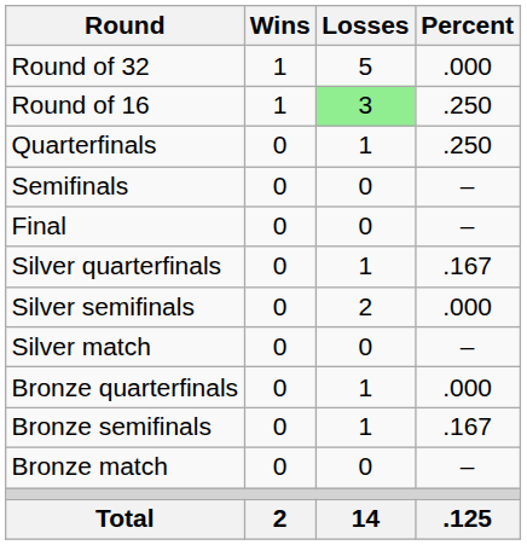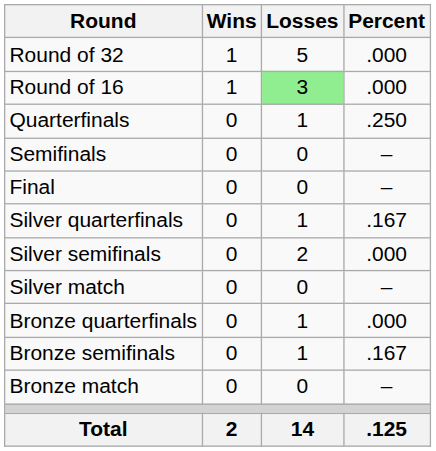 <table class=wikitable>
 <tr>
 <th>Round</th>
 <th>Wins</th>
 <th>Losses</th>
 <th>Percent</th>
 </tr>
 <tr align=center>
 <td align=left>Round of 32</td>
 <td>1</td>
 <td>5</td>
 <td>.000</td>
 </tr>
 <tr align=center>
 <td align=left>Round of 16</td>
 <td>1</td>
 <td style="background: lightgreen;">3</td>
-<td>.250</td>
+<td>.000</td>
 </tr>
 <tr align=center>
 <td align=left>Quarterfinals</td>
 <td>0</td>
 <td>1</td>
 <td>.250</td>
 </tr>
 <tr align=center>
 <td align=left>Semifinals</td>
 <td>0</td>
 <td>0</td>
 <td>–</td>
 </tr>
 <tr align=center>
 <td align=left>Final</td>
 <td>0</td>
 <td>0</td>
 <td>–</td>
 </tr>
 <tr align=center>
 <td align=left>Silver quarterfinals</td>
 <td>0</td>
 <td>1</td>
 <td>.167</td>
 </tr>
 <tr align=center>
 <td align=left>Silver semifinals</td>
 <td>0</td>
 <td>2</td>
 <td>.000</td>
 </tr>
 <tr align=center>
 <td align=left>Silver match</td>
 <td>0</td>
 <td>0</td>
 <td>–</td>
 </tr>
 <tr align=center>
 <td align=left>Bronze quarterfinals</td>
 <td>0</td>
 <td>1</td>
 <td>.000</td>
 </tr>
 <tr align=center>
 <td align=left>Bronze semifinals</td>
 <td>0</td>
 <td>1</td>
 <td>.167</td>
 </tr>
 <tr align=center>
 <td align=left>Bronze match</td>
 <td>0</td>
 <td>0</td>
 <td>–</td>
 </tr>
 <tr>
 <td colspan=4 bgcolor=lightgray></td>
 </tr>
 <tr>
 <th>Total</th>
 <th>2</th>
 <th>14</th>
 <th>.125</th>
 </tr>
 </table>
